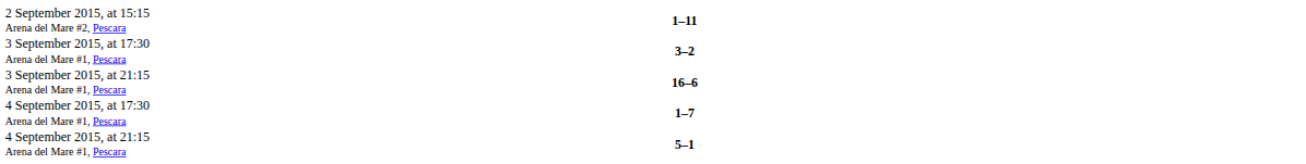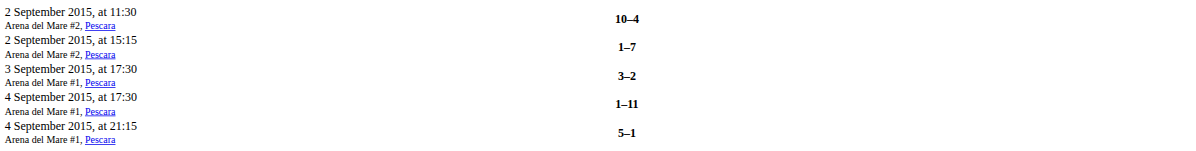 <table border=0 cellspacing=0 cellpadding=1 style="font-size: 100%; width=50%; border-collapse: collapse;">
 <tr align=center>
 <th width=23%></th>
 <th width=23%></th>
 <th width=13%></th>
 <th width=23%></th>
 <th width=18%></th>
 </tr>
 <tr bgcolor=#FFFFFF>
+<td>2 September 2015, at 11:30 <br><small>Arena del Mare #2, <a href='#'>Pescara</a></small></td>
+<td align="right"><strong></strong></td>
+<td align="center"><strong>10–4</strong></td>
+<td><strong></strong></td>
+<td></td>
+<td></td>
+</tr>
+<tr bgcolor=#FFFFFF>
 <td>2 September 2015, at 15:15 <br><small>Arena del Mare #2, <a href='#'>Pescara</a></small></td>
 <td align="right"><strong></strong></td>
-<td align="center"><strong>1–11</strong></td>
+<td align="center"><strong>1–7</strong></td>
 <td><strong></strong></td>
 <td></td>
 <td></td>
 </tr>
 <tr bgcolor=#FFFFFF>
 <td>3 September 2015, at 17:30 <br><small>Arena del Mare #1, <a href='#'>Pescara</a></small></td>
 <td align="right"><strong> </strong></td>
 <td align="center"><strong>3–2</strong></td>
 <td><strong></strong></td>
 <td></td>
 <td></td>
 </tr>
 <tr bgcolor=#FFFFFF>
-<td>3 September 2015, at 21:15 <br><small>Arena del Mare #1, <a href='#'>Pescara</a></small></td>
-<td align="right"><strong> </strong></td>
-<td align="center"><strong>16–6</strong></td>
-<td><strong></strong></td>
-<td></td>
-<td></td>
-</tr>
-<tr bgcolor=#FFFFFF>
 <td>4 September 2015, at 17:30 <br><small>Arena del Mare #1, <a href='#'>Pescara</a></small></td>
 <td align="right"><strong> </strong></td>
-<td align="center"><strong>1–7</strong></td>
+<td align="center"><strong>1–11</strong></td>
 <td><strong></strong></td>
 <td></td>
 <td></td>
 </tr>
 <tr bgcolor=#FFFFFF>
 <td>4 September 2015, at 21:15 <br><small>Arena del Mare #1, <a href='#'>Pescara</a></small></td>
 <td align="right"><strong> </strong></td>
 <td align="center"><strong>5–1</strong></td>
 <td><strong></strong></td>
 <td></td>
 <td></td>
 </tr>
 </table>
